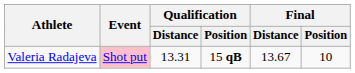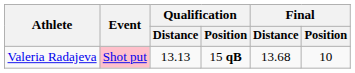 <table class=wikitable style="font-size:90%">
 <tr>
 <th rowspan=2>Athlete</th>
 <th rowspan=2>Event</th>
 <th colspan=2>Qualification</th>
 <th colspan=2>Final</th>
 </tr>
 <tr style="font-size:95%">
 <th>Distance</th>
 <th>Position</th>
 <th>Distance</th>
 <th>Position</th>
 </tr>
 <tr align=center>
 <td align=left><a href='#'>Valeria Radajeva</a></td>
 <td align=left style="background: pink;"><a href='#'>Shot put</a></td>
-<td>13.31</td>
+<td>13.13</td>
 <td>15 <strong>qB</strong></td>
-<td>13.67</td>
+<td>13.68</td>
 <td>10</td>
 </tr>
 </table>
